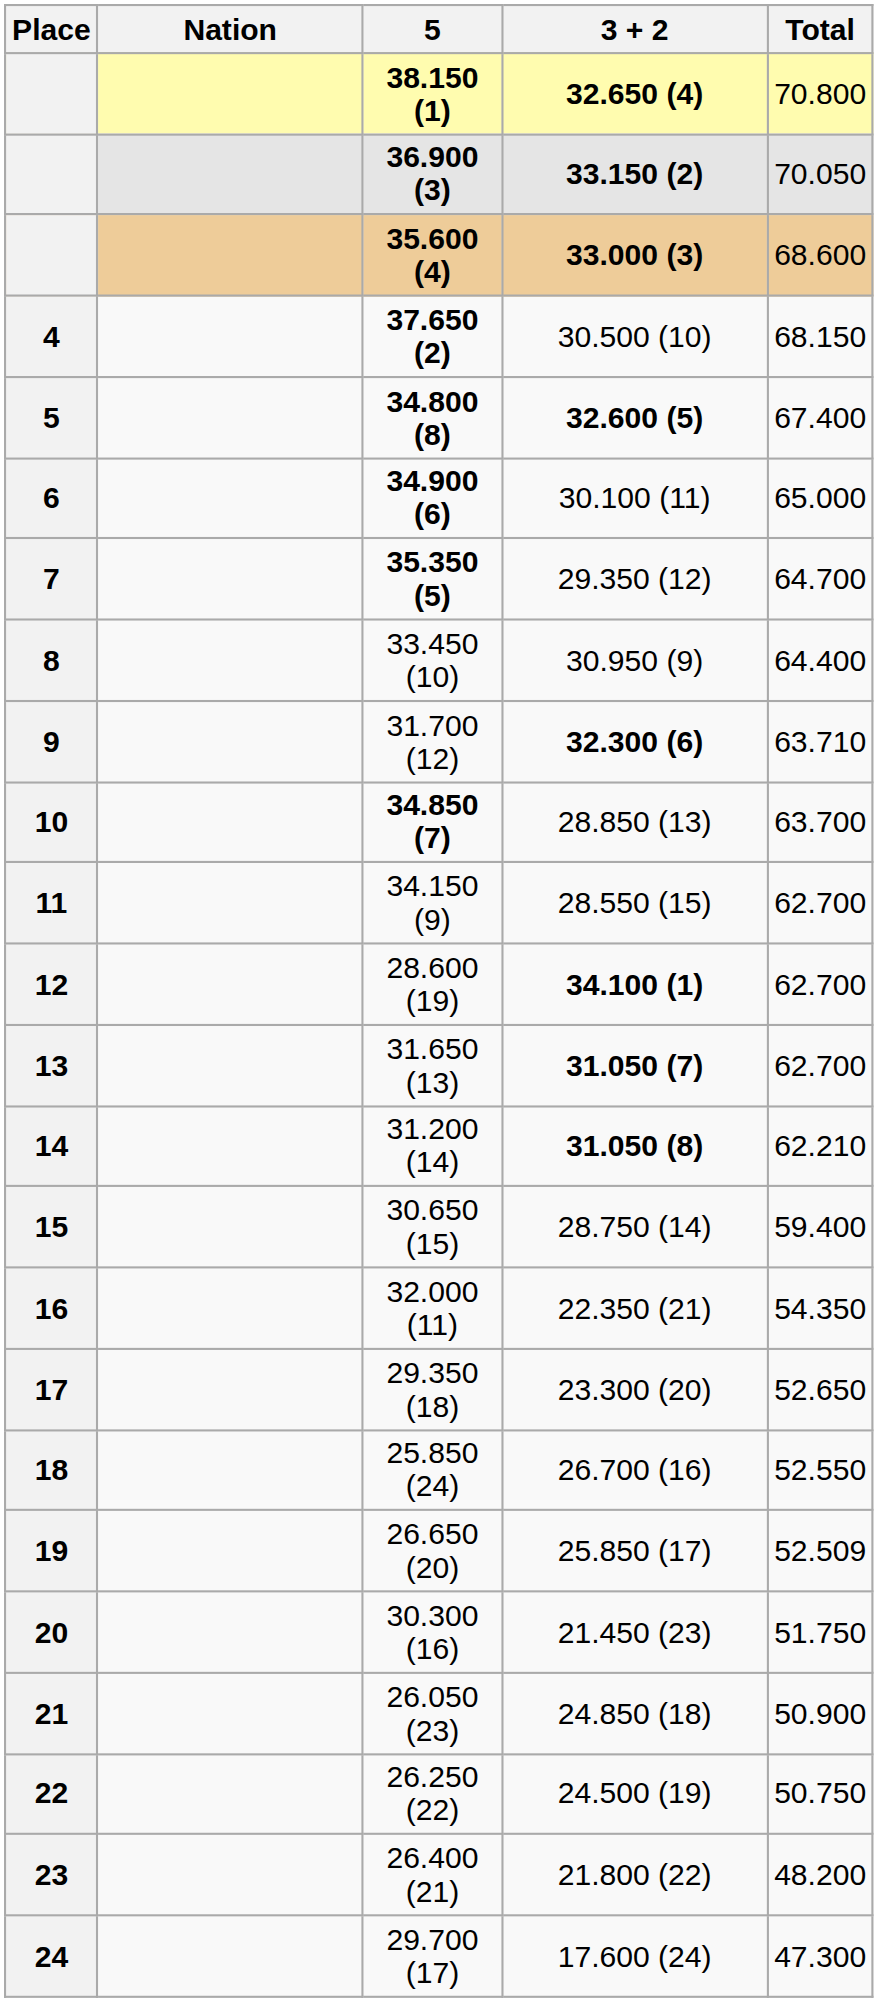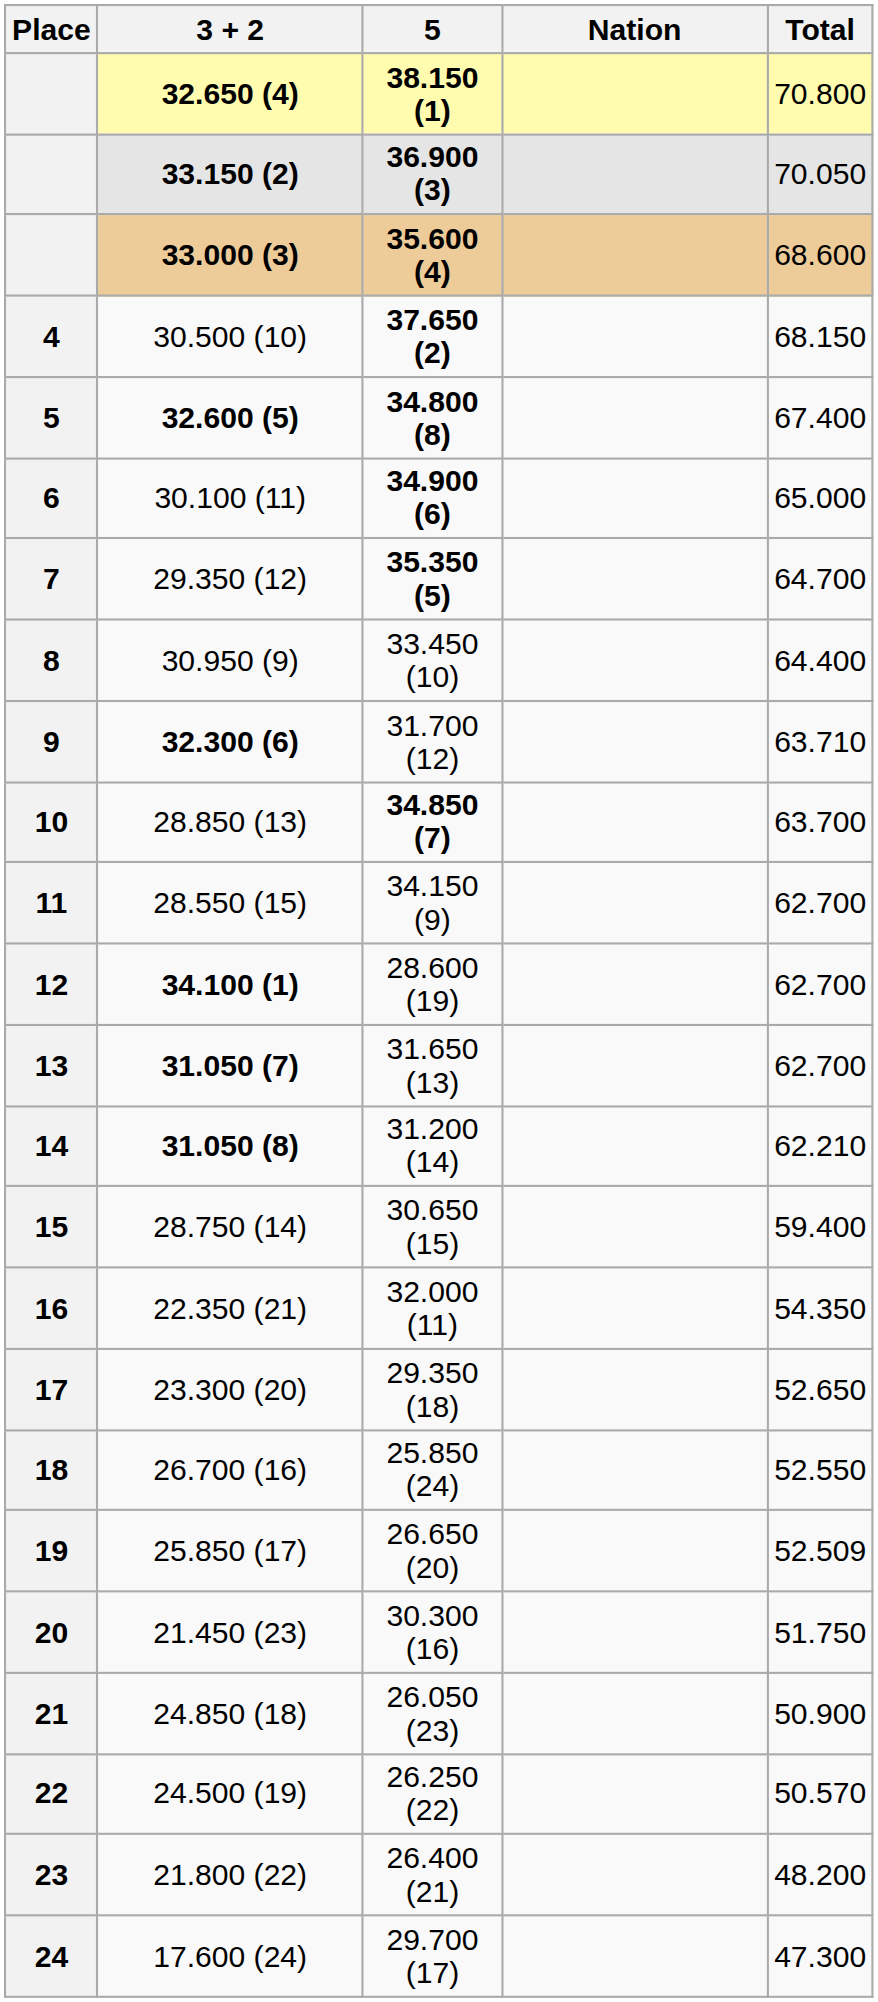 <table class="wikitable sortable" style="text-align:center; font-size:90%">
 <tr>
 <th scope="col" style="width:20px;">Place</th>
+<th ! scope="col" style="width:120px;">3  + 2 </th>
+<th ! scope="col" style="width:60px;">5 </th>
 <th ! scope="col" style="width:120px;">Nation</th>
-<th ! scope="col" style="width:60px;">5 </th>
-<th ! scope="col" style="width:120px;">3  + 2 </th>
 <th scope=col>Total</th>
 </tr>
 <tr bgcolor=fffcaf>
 <th scope=row></th>
+<td><strong>32.650 (4)</strong></td>
+<td><strong>38.150 (1)</strong></td>
 <td align=left></td>
-<td><strong>38.150 (1)</strong></td>
-<td><strong>32.650 (4)</strong></td>
 <td>70.800</td>
 </tr>
 <tr bgcolor=e5e5e5>
 <th scope=row></th>
+<td><strong>33.150 (2)</strong></td>
+<td><strong>36.900 (3)</strong></td>
 <td align=left></td>
-<td><strong>36.900 (3)</strong></td>
-<td><strong>33.150 (2)</strong></td>
 <td>70.050</td>
 </tr>
 <tr bgcolor=eecc99>
 <th scope=row></th>
+<td><strong>33.000 (3)</strong></td>
+<td><strong>35.600 (4)</strong></td>
 <td align=left></td>
-<td><strong>35.600 (4)</strong></td>
-<td><strong>33.000 (3)</strong></td>
 <td>68.600</td>
 </tr>
 <tr>
 <th scope=row>4</th>
+<td>30.500 (10)</td>
+<td><strong>37.650 (2)</strong></td>
 <td align=left></td>
-<td><strong>37.650 (2)</strong></td>
-<td>30.500 (10)</td>
 <td>68.150</td>
 </tr>
 <tr>
 <th scope=row>5</th>
+<td><strong>32.600 (5)</strong></td>
+<td><strong>34.800 (8)</strong></td>
 <td align=left></td>
-<td><strong>34.800 (8)</strong></td>
-<td><strong>32.600 (5)</strong></td>
 <td>67.400</td>
 </tr>
 <tr>
 <th scope=row>6</th>
+<td>30.100 (11)</td>
+<td><strong>34.900 (6)</strong></td>
 <td align=left></td>
-<td><strong>34.900 (6)</strong></td>
-<td>30.100 (11)</td>
 <td>65.000</td>
 </tr>
 <tr>
 <th scope=row>7</th>
+<td>29.350 (12)</td>
+<td><strong>35.350 (5)</strong></td>
 <td align=left></td>
-<td><strong>35.350 (5)</strong></td>
-<td>29.350 (12)</td>
 <td>64.700</td>
 </tr>
 <tr>
 <th scope=row>8</th>
+<td>30.950 (9)</td>
+<td>33.450 (10)</td>
 <td align=left></td>
-<td>33.450 (10)</td>
-<td>30.950 (9)</td>
 <td>64.400</td>
 </tr>
 <tr>
 <th scope=row>9</th>
+<td><strong>32.300 (6)</strong></td>
+<td>31.700 (12)</td>
 <td align=left></td>
-<td>31.700 (12)</td>
-<td><strong>32.300 (6)</strong></td>
 <td>63.710</td>
 </tr>
 <tr>
 <th scope=row>10</th>
+<td>28.850 (13)</td>
+<td><strong>34.850 (7)</strong></td>
 <td align=left></td>
-<td><strong>34.850 (7)</strong></td>
-<td>28.850 (13)</td>
 <td>63.700</td>
 </tr>
 <tr>
 <th scope=row>11</th>
+<td>28.550 (15)</td>
+<td>34.150 (9)</td>
 <td align=left></td>
-<td>34.150 (9)</td>
-<td>28.550 (15)</td>
 <td>62.700</td>
 </tr>
 <tr>
 <th scope=row>12</th>
+<td><strong>34.100 (1)</strong></td>
+<td>28.600 (19)</td>
 <td align=left></td>
-<td>28.600 (19)</td>
-<td><strong>34.100 (1)</strong></td>
 <td>62.700</td>
 </tr>
 <tr>
 <th scope=row>13</th>
+<td><strong>31.050 (7)</strong></td>
+<td>31.650 (13)</td>
 <td align=left></td>
-<td>31.650 (13)</td>
-<td><strong>31.050 (7)</strong></td>
 <td>62.700</td>
 </tr>
 <tr>
 <th scope=row>14</th>
+<td><strong>31.050 (8)</strong></td>
+<td>31.200 (14)</td>
 <td align=left></td>
-<td>31.200 (14)</td>
-<td><strong>31.050 (8)</strong></td>
 <td>62.210</td>
 </tr>
 <tr>
 <th scope=row>15</th>
+<td>28.750 (14)</td>
+<td>30.650 (15)</td>
 <td align=left></td>
-<td>30.650 (15)</td>
-<td>28.750 (14)</td>
 <td>59.400</td>
 </tr>
 <tr>
 <th scope=row>16</th>
+<td>22.350 (21)</td>
+<td>32.000 (11)</td>
 <td align=left></td>
-<td>32.000 (11)</td>
-<td>22.350 (21)</td>
 <td>54.350</td>
 </tr>
 <tr>
 <th scope=row>17</th>
+<td>23.300 (20)</td>
+<td>29.350 (18)</td>
 <td align=left></td>
-<td>29.350 (18)</td>
-<td>23.300 (20)</td>
 <td>52.650</td>
 </tr>
 <tr>
 <th scope=row>18</th>
+<td>26.700 (16)</td>
+<td>25.850 (24)</td>
 <td align=left></td>
-<td>25.850 (24)</td>
-<td>26.700 (16)</td>
 <td>52.550</td>
 </tr>
 <tr>
 <th scope=row>19</th>
+<td>25.850 (17)</td>
+<td>26.650 (20)</td>
 <td align=left></td>
-<td>26.650 (20)</td>
-<td>25.850 (17)</td>
 <td>52.509</td>
 </tr>
 <tr>
 <th scope=row>20</th>
+<td>21.450 (23)</td>
+<td>30.300 (16)</td>
 <td align=left></td>
-<td>30.300 (16)</td>
-<td>21.450 (23)</td>
 <td>51.750</td>
 </tr>
 <tr>
 <th scope=row>21</th>
+<td>24.850 (18)</td>
+<td>26.050 (23)</td>
 <td align=left></td>
-<td>26.050 (23)</td>
-<td>24.850 (18)</td>
 <td>50.900</td>
 </tr>
 <tr>
 <th scope=row>22</th>
+<td>24.500 (19)</td>
+<td>26.250 (22)</td>
 <td align=left></td>
-<td>26.250 (22)</td>
-<td>24.500 (19)</td>
-<td>50.750</td>
+<td>50.570</td>
 </tr>
 <tr>
 <th scope=row>23</th>
+<td>21.800 (22)</td>
+<td>26.400 (21)</td>
 <td align=left></td>
-<td>26.400 (21)</td>
-<td>21.800 (22)</td>
 <td>48.200</td>
 </tr>
 <tr>
 <th scope=row>24</th>
+<td>17.600 (24)</td>
+<td>29.700 (17)</td>
 <td align=left></td>
-<td>29.700 (17)</td>
-<td>17.600 (24)</td>
 <td>47.300</td>
 </tr>
 </table>
